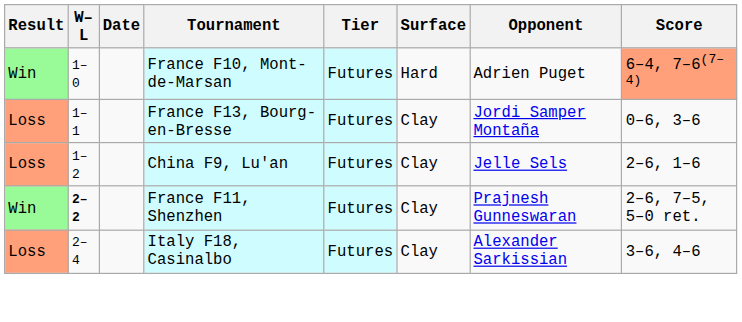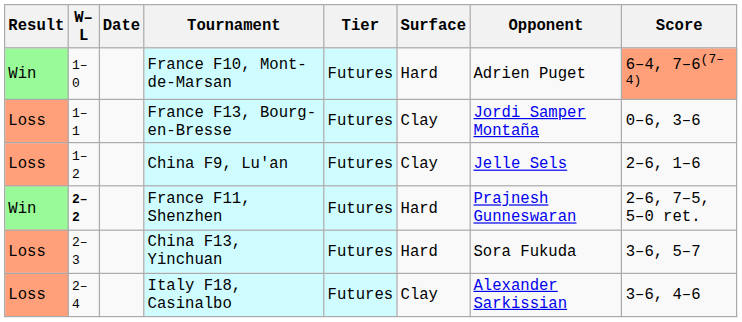 <table class="sortable wikitable">
 <tr>
 <th>Result</th>
 <th class="unsortable">W–L</th>
 <th>Date</th>
 <th>Tournament</th>
 <th>Tier</th>
 <th>Surface</th>
 <th>Opponent</th>
 <th class="unsortable">Score</th>
 </tr>
 <tr>
 <td bgcolor=98fb98>Win</td>
 <td><small>1–0</small></td>
 <td></td>
 <td style="background:#cffcff;">France F10, Mont-de-Marsan</td>
 <td style="background:#cffcff;">Futures</td>
 <td>Hard</td>
 <td> Adrien Puget</td>
 <td style="background: lightsalmon;">6–4, 7–6<sup>(7–4)</sup></td>
 </tr>
 <tr>
 <td bgcolor=FFA07A>Loss</td>
 <td><small>1–1</small></td>
 <td></td>
 <td style="background:#cffcff;">France F13, Bourg-en-Bresse</td>
 <td style="background:#cffcff;">Futures</td>
 <td>Clay</td>
 <td> <a href='#'>Jordi Samper Montaña</a></td>
 <td>0–6, 3–6</td>
 </tr>
 <tr>
 <td bgcolor=FFA07A>Loss</td>
 <td><small>1–2</small></td>
 <td></td>
 <td style="background:#cffcff;">China F9, Lu'an</td>
 <td style="background:#cffcff;">Futures</td>
 <td>Clay</td>
 <td> <a href='#'>Jelle Sels</a></td>
 <td>2–6, 1–6</td>
 </tr>
 <tr>
 <td bgcolor=98fb98>Win</td>
 <td><strong><small>2–2</small></strong></td>
 <td></td>
 <td style="background:#cffcff;">France F11, Shenzhen</td>
 <td style="background:#cffcff;">Futures</td>
-<td>Clay</td>
+<td>Hard</td>
 <td> <a href='#'>Prajnesh Gunneswaran</a></td>
 <td>2–6, 7–5, 5–0 ret.</td>
+</tr>
+<tr>
+<td bgcolor=FFA07A>Loss</td>
+<td><small>2–3</small></td>
+<td></td>
+<td style="background:#cffcff;">China F13, Yinchuan</td>
+<td style="background:#cffcff;">Futures</td>
+<td>Hard</td>
+<td> Sora Fukuda</td>
+<td>3–6, 5–7</td>
 </tr>
 <tr>
 <td bgcolor=FFA07A>Loss</td>
 <td><small>2–4</small></td>
 <td></td>
 <td style="background:#cffcff;">Italy F18, Casinalbo</td>
 <td style="background:#cffcff;">Futures</td>
 <td>Clay</td>
 <td> <a href='#'>Alexander Sarkissian</a></td>
 <td>3–6, 4–6</td>
 </tr>
 </table>
